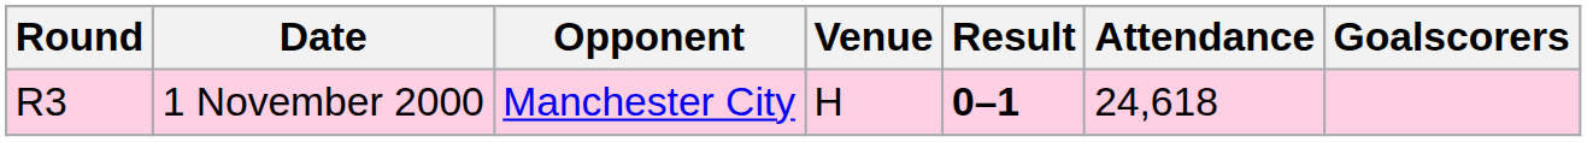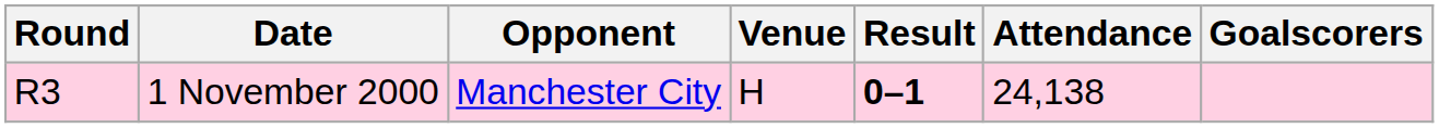 <table class="wikitable">
 <tr>
 <th>Round</th>
 <th>Date</th>
 <th>Opponent</th>
 <th>Venue</th>
 <th>Result</th>
 <th>Attendance</th>
 <th>Goalscorers</th>
 </tr>
 <tr style="background-color: #ffd0e3;">
 <td>R3</td>
 <td>1 November 2000</td>
 <td><a href='#'>Manchester City</a></td>
 <td>H</td>
 <td><strong>0–1</strong></td>
-<td>24,618</td>
+<td>24,138</td>
 <td></td>
 </tr>
 </table>
